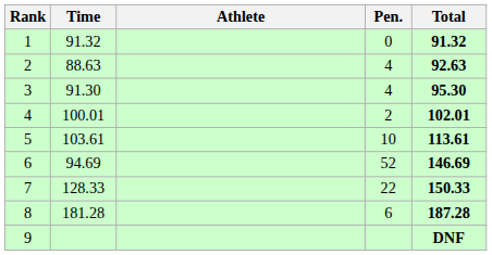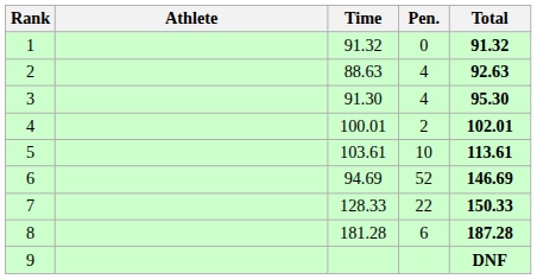 <table class=wikitable style="text-align:center">
 <tr>
 <th width=40>Rank</th>
+<th width=250>Athlete</th>
 <th width=60>Time</th>
-<th width=250>Athlete</th>
 <th width=40>Pen.</th>
 <th width=70>Total</th>
 </tr>
 <tr bgcolor="ccffcc">
 <td>1</td>
+<td align=left></td>
 <td>91.32</td>
-<td align=left></td>
 <td>0</td>
 <td><strong>91.32</strong></td>
 </tr>
 <tr bgcolor="ccffcc">
 <td>2</td>
+<td align=left></td>
 <td>88.63</td>
-<td align=left></td>
 <td>4</td>
 <td><strong>92.63</strong></td>
 </tr>
 <tr bgcolor="ccffcc">
 <td>3</td>
+<td align=left></td>
 <td>91.30</td>
-<td align=left></td>
 <td>4</td>
 <td><strong>95.30</strong></td>
 </tr>
 <tr bgcolor="ccffcc">
 <td>4</td>
+<td align=left></td>
 <td>100.01</td>
-<td align=left></td>
 <td>2</td>
 <td><strong>102.01</strong></td>
 </tr>
 <tr bgcolor="ccffcc">
 <td>5</td>
+<td align=left></td>
 <td>103.61</td>
-<td align=left></td>
 <td>10</td>
 <td><strong>113.61</strong></td>
 </tr>
 <tr bgcolor="ccffcc">
 <td>6</td>
+<td align=left></td>
 <td>94.69</td>
-<td align=left></td>
 <td>52</td>
 <td><strong>146.69</strong></td>
 </tr>
 <tr bgcolor="ccffcc">
 <td>7</td>
+<td align=left></td>
 <td>128.33</td>
-<td align=left></td>
 <td>22</td>
 <td><strong>150.33</strong></td>
 </tr>
 <tr bgcolor="ccffcc">
 <td>8</td>
+<td align=left></td>
 <td>181.28</td>
-<td align=left></td>
 <td>6</td>
 <td><strong>187.28</strong></td>
 </tr>
 <tr bgcolor="ccffcc">
 <td>9</td>
+<td align=left></td>
 <td></td>
-<td align=left></td>
 <td></td>
 <td><strong>DNF</strong></td>
 </tr>
 </table>
